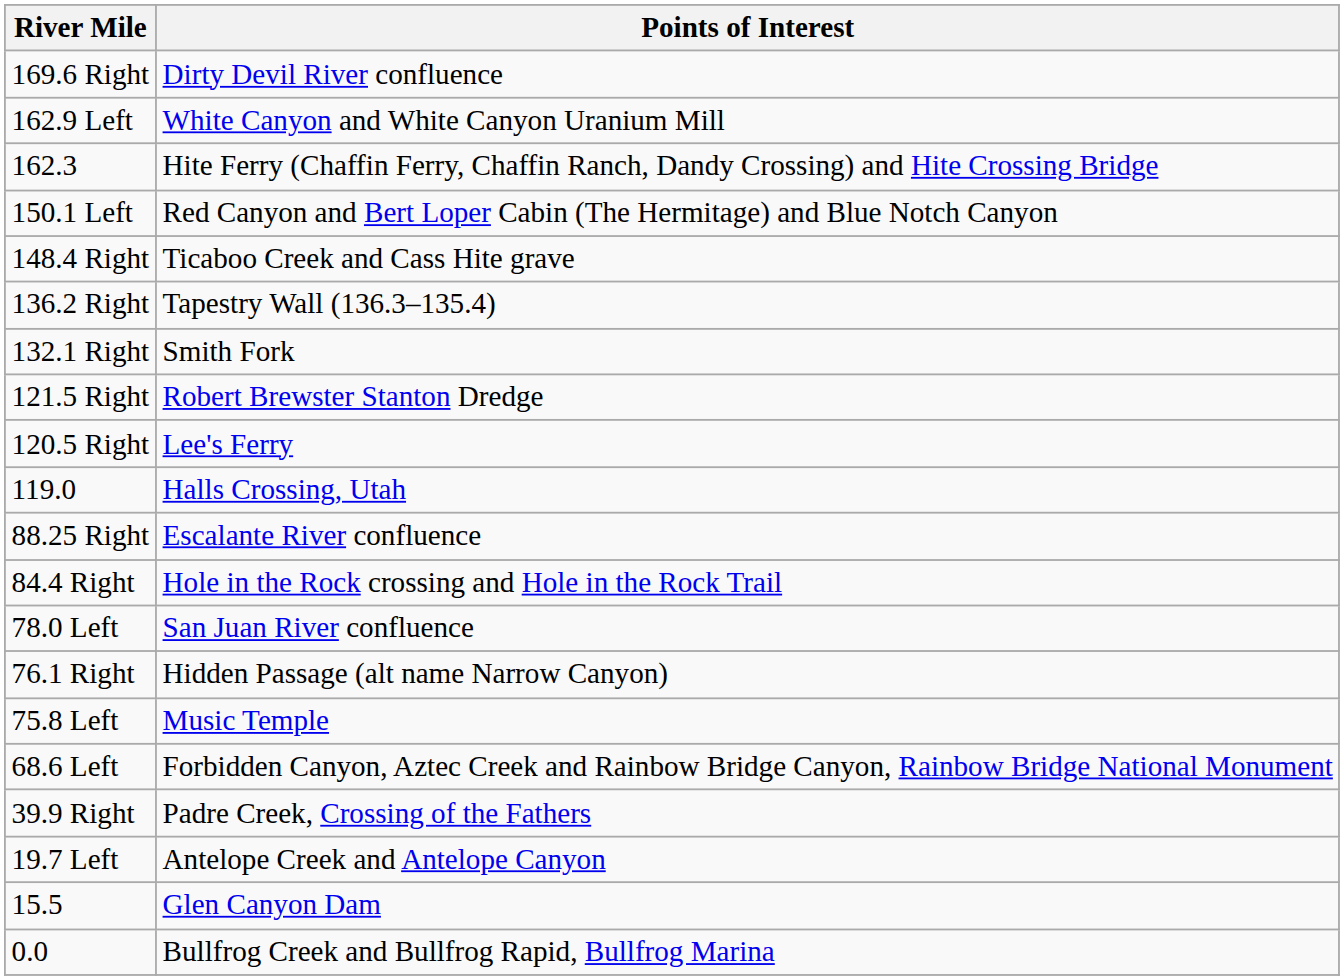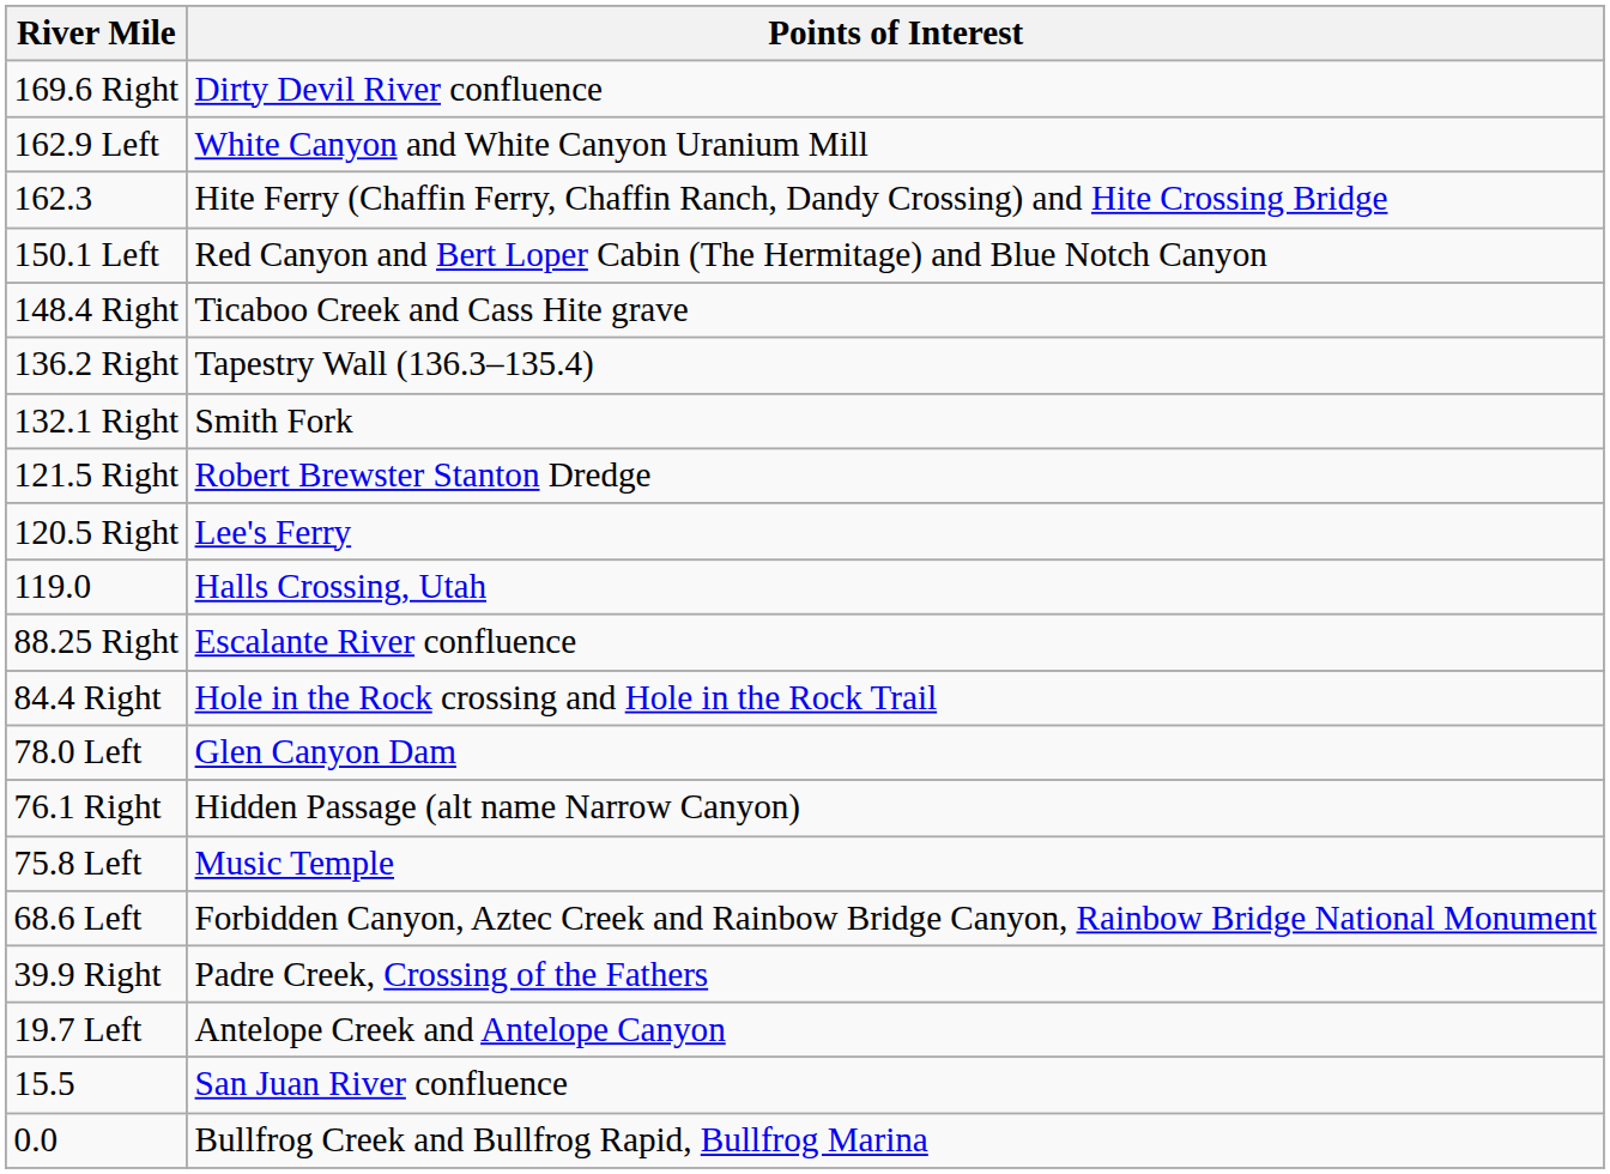 <table class="wikitable">
 <tr>
 <th>River Mile</th>
 <th>Points of Interest</th>
 </tr>
 <tr>
 <td>169.6 Right</td>
 <td><a href='#'>Dirty Devil River</a> confluence</td>
 </tr>
 <tr>
 <td>162.9 Left</td>
 <td><a href='#'>White Canyon</a> and White Canyon Uranium Mill</td>
 </tr>
 <tr>
 <td>162.3</td>
 <td>Hite Ferry (Chaffin Ferry, Chaffin Ranch, Dandy Crossing) and <a href='#'>Hite Crossing Bridge</a></td>
 </tr>
 <tr>
 <td>150.1 Left</td>
 <td>Red Canyon and <a href='#'>Bert Loper</a> Cabin (The Hermitage) and Blue Notch Canyon</td>
 </tr>
 <tr>
 <td>148.4 Right</td>
 <td>Ticaboo Creek and Cass Hite grave</td>
 </tr>
 <tr>
 <td>136.2 Right</td>
 <td>Tapestry Wall (136.3–135.4)</td>
 </tr>
 <tr>
 <td>132.1 Right</td>
 <td>Smith Fork</td>
 </tr>
 <tr>
 <td>121.5 Right</td>
 <td><a href='#'>Robert Brewster Stanton</a> Dredge</td>
 </tr>
 <tr>
 <td>120.5 Right</td>
 <td><a href='#'>Lee's Ferry</a></td>
 </tr>
 <tr>
 <td>119.0</td>
 <td><a href='#'>Halls Crossing, Utah</a></td>
 </tr>
 <tr>
 <td>88.25 Right</td>
 <td><a href='#'>Escalante River</a> confluence</td>
 </tr>
 <tr>
 <td>84.4 Right</td>
 <td><a href='#'>Hole in the Rock</a> crossing and <a href='#'>Hole in the Rock Trail</a></td>
 </tr>
 <tr>
 <td>78.0 Left</td>
-<td><a href='#'>San Juan River</a> confluence</td>
+<td><a href='#'>Glen Canyon Dam</a></td>
 </tr>
 <tr>
 <td>76.1 Right</td>
 <td>Hidden Passage (alt name Narrow Canyon)</td>
 </tr>
 <tr>
 <td>75.8 Left</td>
 <td><a href='#'>Music Temple</a></td>
 </tr>
 <tr>
 <td>68.6 Left</td>
 <td>Forbidden Canyon, Aztec Creek and Rainbow Bridge Canyon, <a href='#'>Rainbow Bridge National Monument</a></td>
 </tr>
 <tr>
 <td>39.9 Right</td>
 <td>Padre Creek, <a href='#'>Crossing of the Fathers</a></td>
 </tr>
 <tr>
 <td>19.7 Left</td>
 <td>Antelope Creek and <a href='#'>Antelope Canyon</a></td>
 </tr>
 <tr>
 <td>15.5</td>
-<td><a href='#'>Glen Canyon Dam</a></td>
+<td><a href='#'>San Juan River</a> confluence</td>
 </tr>
 <tr>
 <td>0.0</td>
 <td>Bullfrog Creek and Bullfrog Rapid, <a href='#'>Bullfrog Marina</a></td>
 </tr>
 </table>
